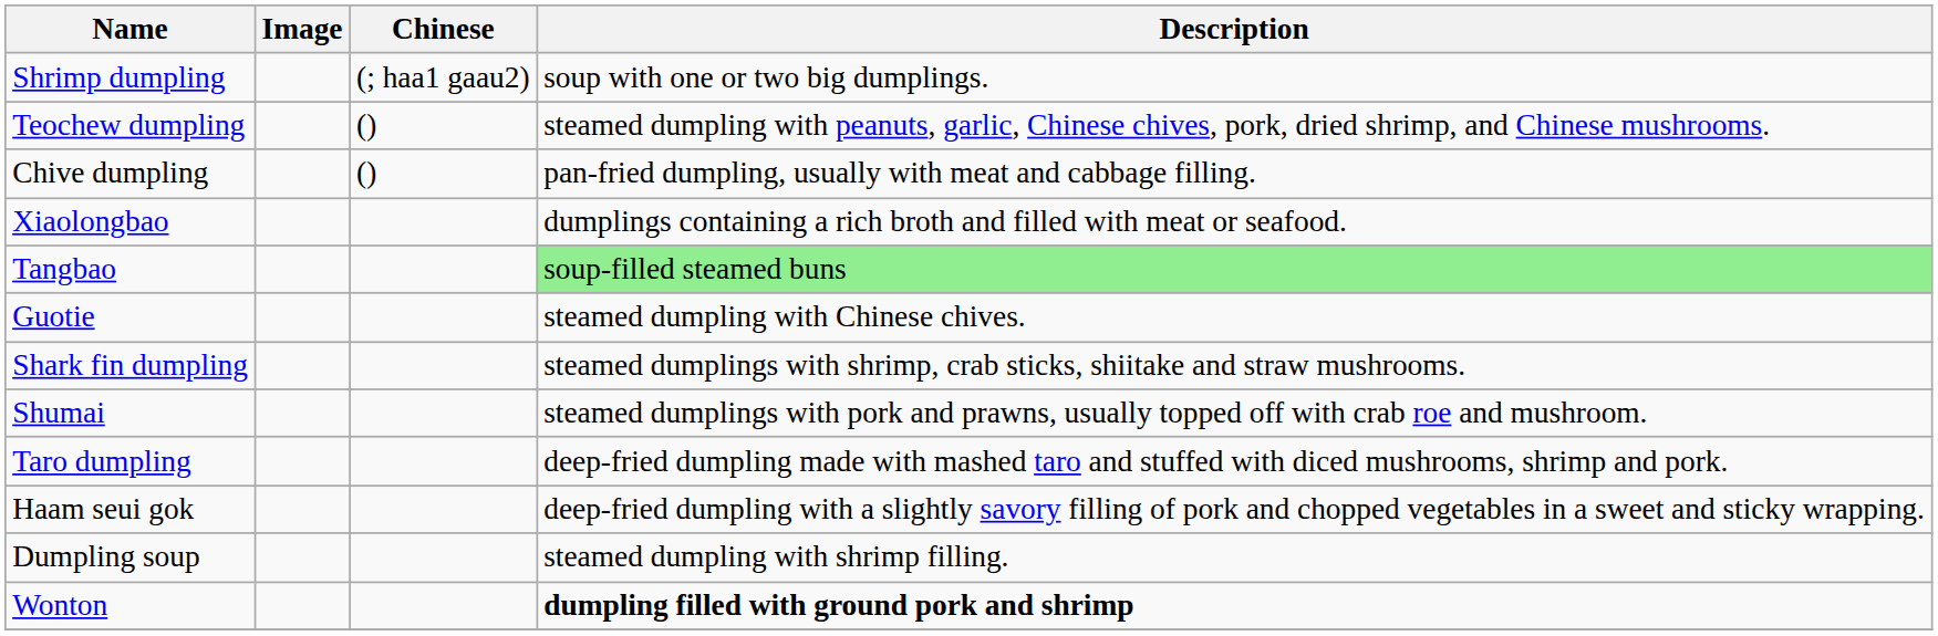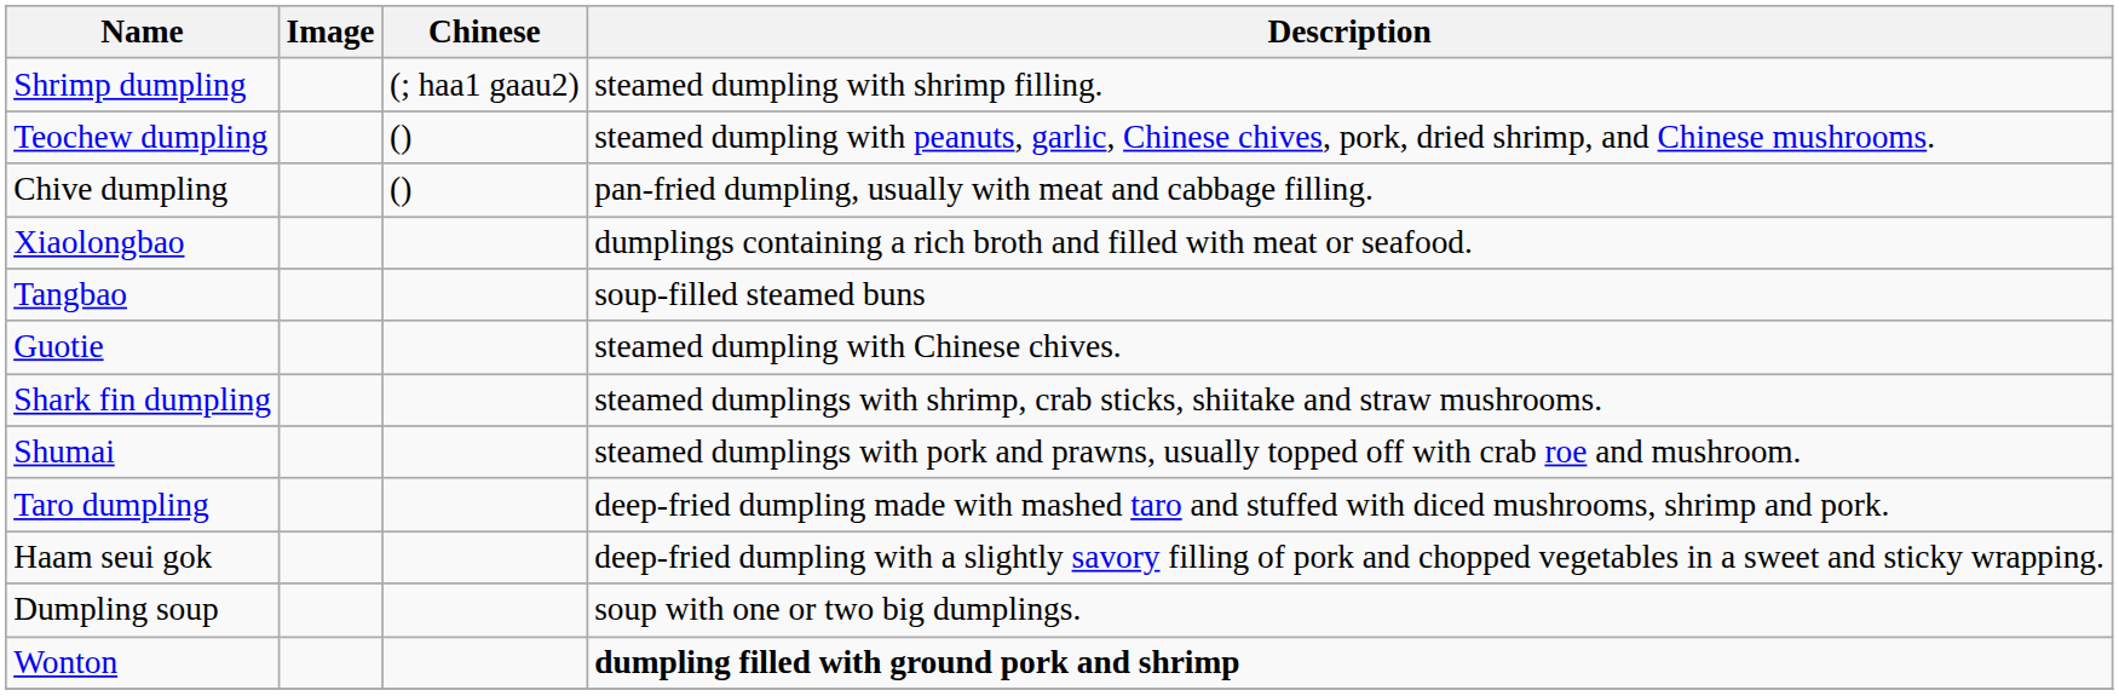 <table class="wikitable collapsible">
 <tr>
 <th>Name</th>
 <th>Image</th>
 <th>Chinese</th>
 <th>Description</th>
 </tr>
 <tr>
 <td><a href='#'>Shrimp dumpling</a></td>
 <td></td>
 <td>(; haa1 gaau2)</td>
-<td>soup with one or two big dumplings.</td>
+<td>steamed dumpling with shrimp filling. </td>
 </tr>
 <tr>
 <td><a href='#'>Teochew dumpling</a></td>
 <td></td>
 <td>()</td>
 <td>steamed dumpling with <a href='#'>peanuts</a>, <a href='#'>garlic</a>, <a href='#'>Chinese chives</a>, pork, dried shrimp, and <a href='#'>Chinese mushrooms</a>.</td>
 </tr>
 <tr>
 <td>Chive dumpling</td>
 <td></td>
 <td>()</td>
 <td>pan-fried dumpling, usually with meat and cabbage filling.</td>
 </tr>
 <tr>
 <td><a href='#'>Xiaolongbao</a></td>
 <td></td>
 <td></td>
 <td>dumplings containing a rich broth and filled with meat or seafood.</td>
 </tr>
 <tr>
 <td><a href='#'>Tangbao</a></td>
 <td></td>
 <td></td>
-<td style="background: lightgreen;">soup-filled steamed buns</td>
+<td>soup-filled steamed buns</td>
 </tr>
 <tr>
 <td><a href='#'>Guotie</a></td>
 <td></td>
 <td></td>
 <td>steamed dumpling with Chinese chives.</td>
 </tr>
 <tr>
 <td><a href='#'>Shark fin dumpling</a></td>
 <td></td>
 <td></td>
 <td>steamed dumplings with shrimp, crab sticks, shiitake and straw mushrooms.</td>
 </tr>
 <tr>
 <td><a href='#'>Shumai</a></td>
 <td></td>
 <td></td>
 <td>steamed dumplings with pork and prawns, usually topped off with crab <a href='#'>roe</a> and mushroom.</td>
 </tr>
 <tr>
 <td><a href='#'>Taro dumpling</a></td>
 <td></td>
 <td></td>
 <td>deep-fried dumpling made with mashed <a href='#'>taro</a> and stuffed with diced mushrooms, shrimp and pork.</td>
 </tr>
 <tr>
 <td>Haam seui gok</td>
 <td></td>
 <td></td>
 <td>deep-fried dumpling with a slightly <a href='#'>savory</a>  filling of pork and chopped vegetables in a sweet and sticky wrapping.</td>
 </tr>
 <tr>
 <td>Dumpling soup</td>
 <td></td>
 <td></td>
-<td>steamed dumpling with shrimp filling. </td>
+<td>soup with one or two big dumplings.</td>
 </tr>
 <tr>
 <td><a href='#'>Wonton</a></td>
 <td></td>
 <td></td>
 <td><strong>dumpling filled with ground pork and shrimp</strong></td>
 </tr>
 <tr>
 </tr>
 </table>
